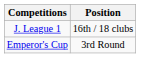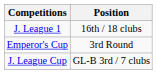 <table class="wikitable" style="text-align:center;">
 <tr>
 <th>Competitions</th>
 <th>Position</th>
 </tr>
 <tr>
 <td><a href='#'>J. League 1</a></td>
 <td>16th / 18 clubs</td>
 </tr>
 <tr>
 <td><a href='#'>Emperor's Cup</a></td>
 <td>3rd Round</td>
 </tr>
+<tr>
+<td><a href='#'>J. League Cup</a></td>
+<td>GL-B 3rd / 7 clubs</td>
+</tr>
 </table>
